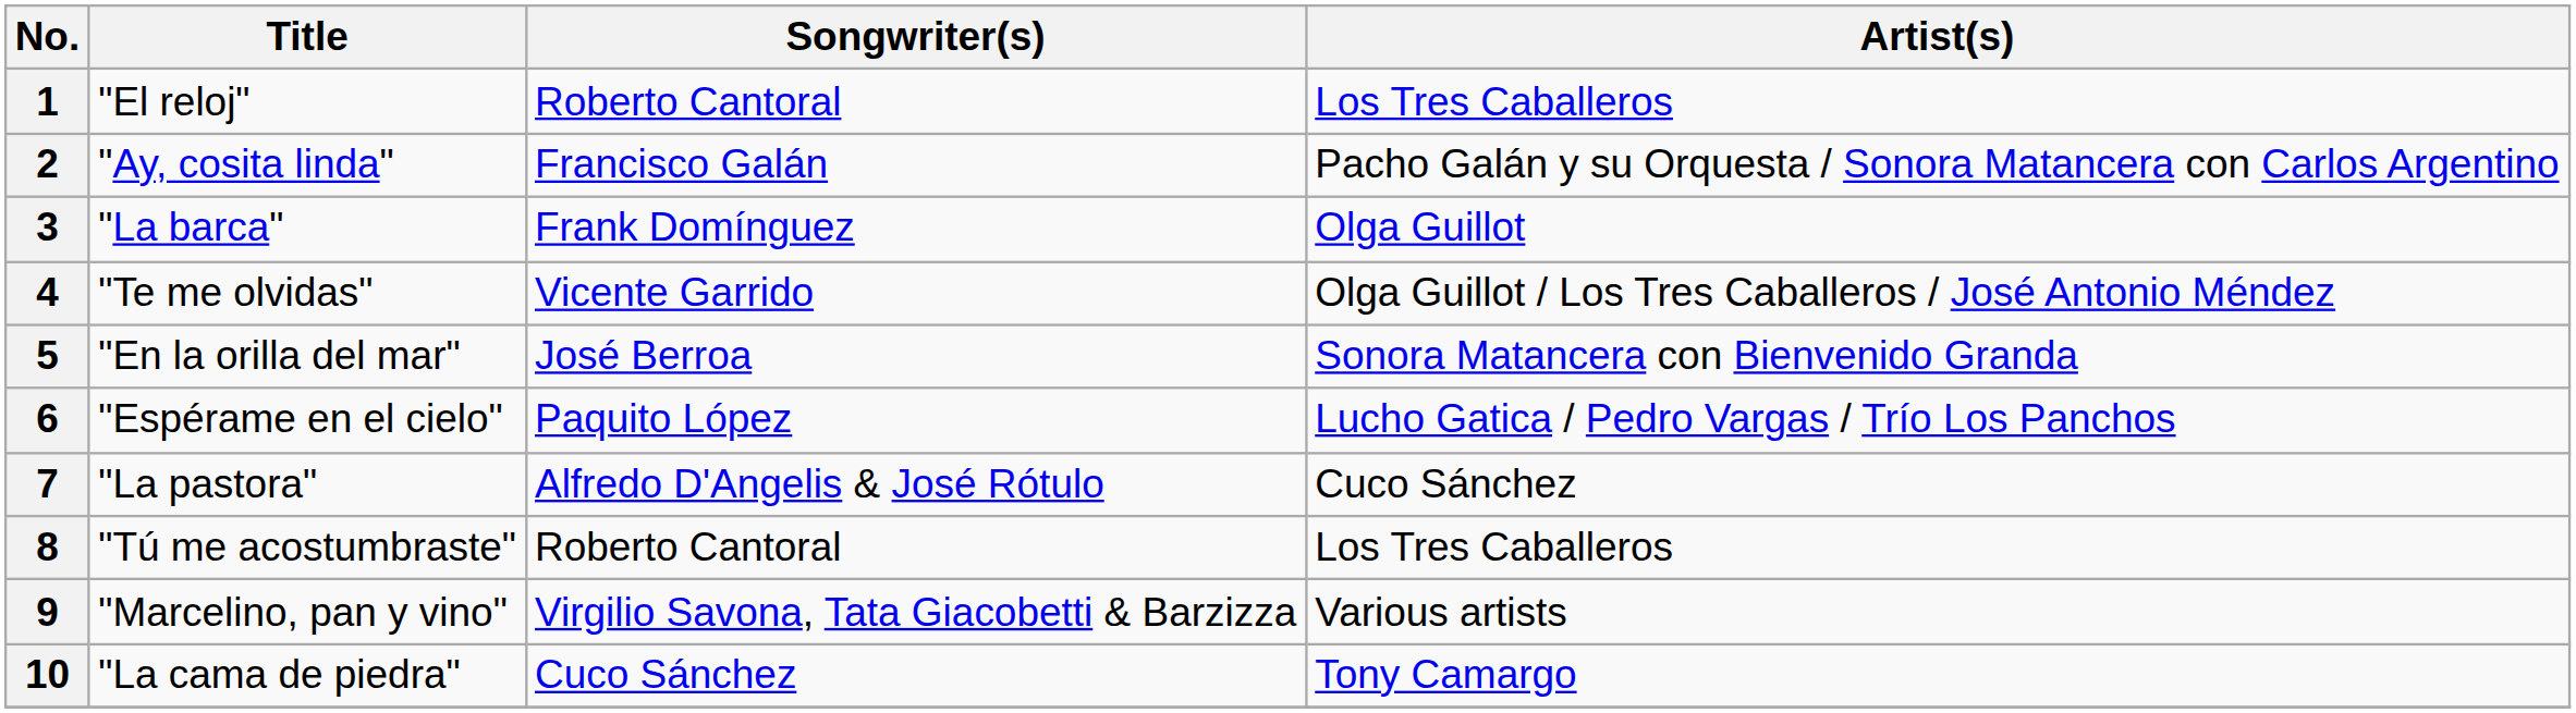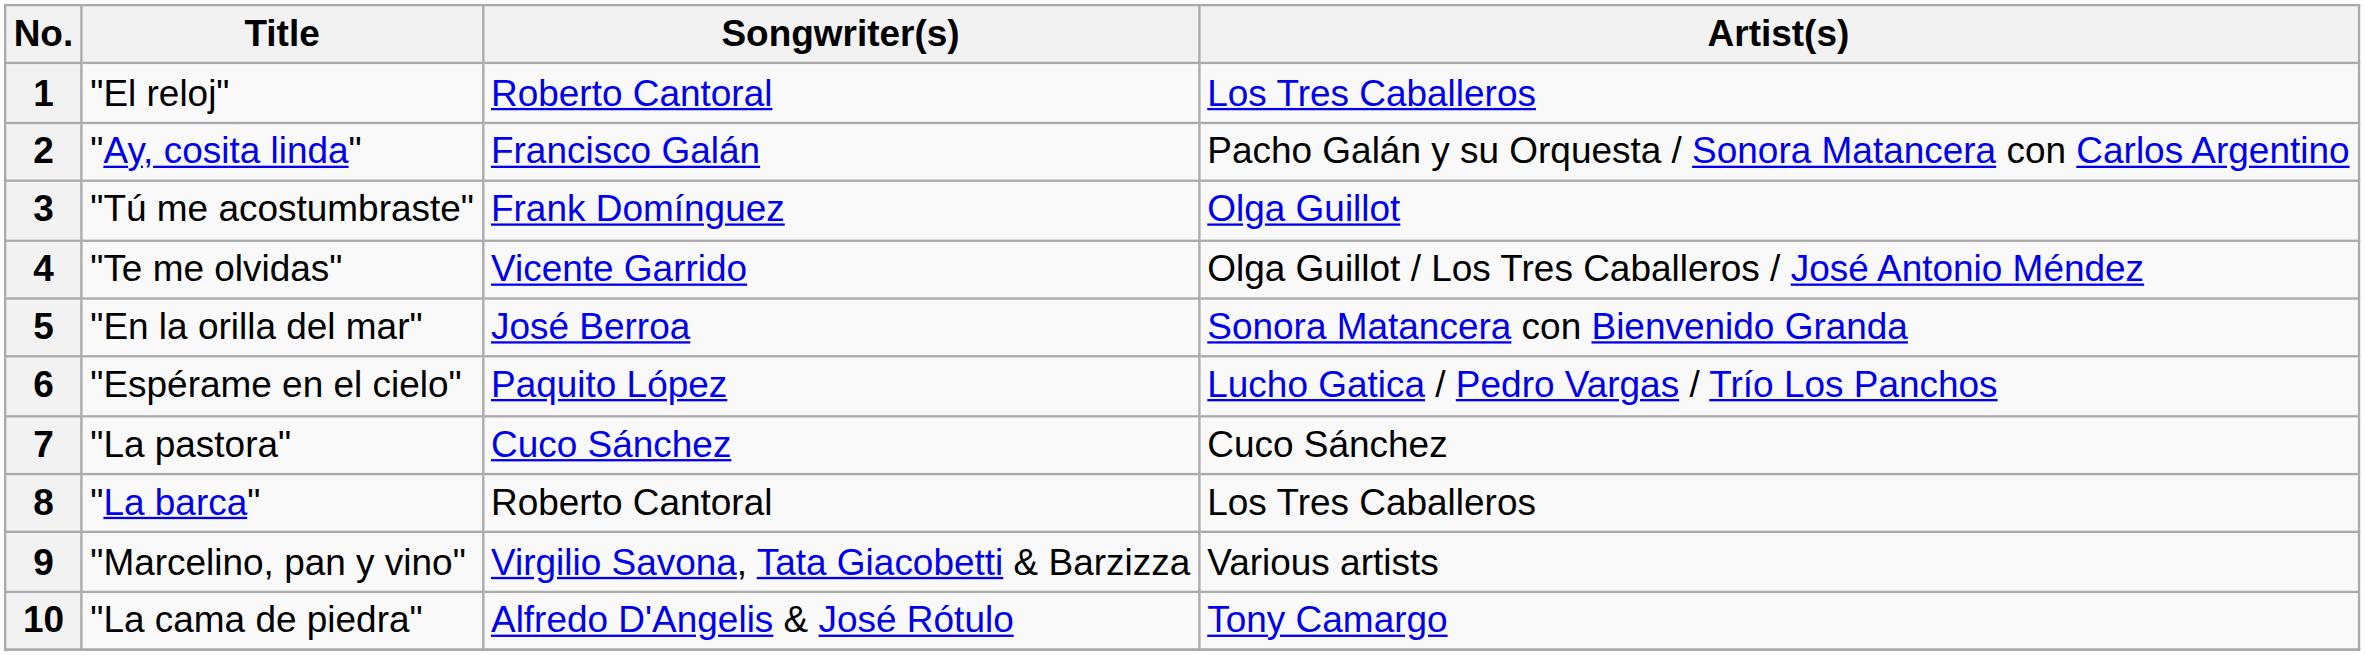 <table class="wikitable sortable" style="text-align: left">
 <tr>
 <th scope="col">No.</th>
 <th scope="col">Title</th>
 <th scope="col">Songwriter(s)</th>
 <th scope="col">Artist(s)</th>
 </tr>
 <tr>
 <th scope="row">1</th>
 <td>"El reloj"</td>
 <td><a href='#'>Roberto Cantoral</a></td>
 <td><a href='#'>Los Tres Caballeros</a></td>
 </tr>
 <tr>
 <th scope="row">2</th>
 <td>"<a href='#'>Ay, cosita linda</a>"</td>
 <td><a href='#'>Francisco Galán</a></td>
 <td>Pacho Galán y su Orquesta / <a href='#'>Sonora Matancera</a> con <a href='#'>Carlos Argentino</a></td>
 </tr>
 <tr>
 <th scope="row">3</th>
-<td>"<a href='#'>La barca</a>"</td>
+<td>"Tú me acostumbraste"</td>
 <td><a href='#'>Frank Domínguez</a></td>
 <td><a href='#'>Olga Guillot</a></td>
 </tr>
 <tr>
 <th scope="row">4</th>
 <td>"Te me olvidas"</td>
 <td><a href='#'>Vicente Garrido</a></td>
 <td>Olga Guillot / Los Tres Caballeros / <a href='#'>José Antonio Méndez</a></td>
 </tr>
 <tr>
 <th scope="row">5</th>
 <td>"En la orilla del mar"</td>
 <td><a href='#'>José Berroa</a></td>
 <td><a href='#'>Sonora Matancera</a> con <a href='#'>Bienvenido Granda</a></td>
 </tr>
 <tr>
 <th scope="row">6</th>
 <td>"Espérame en el cielo"</td>
 <td><a href='#'>Paquito López</a></td>
 <td><a href='#'>Lucho Gatica</a> / <a href='#'>Pedro Vargas</a> / <a href='#'>Trío Los Panchos</a></td>
 </tr>
 <tr>
 <th scope="row">7</th>
 <td>"La pastora"</td>
-<td><a href='#'>Alfredo D'Angelis</a> & <a href='#'>José Rótulo</a></td>
+<td><a href='#'>Cuco Sánchez</a></td>
 <td>Cuco Sánchez</td>
 </tr>
 <tr>
 <th scope="row">8</th>
-<td>"Tú me acostumbraste"</td>
+<td>"<a href='#'>La barca</a>"</td>
 <td>Roberto Cantoral</td>
 <td>Los Tres Caballeros</td>
 </tr>
 <tr>
 <th scope="row">9</th>
 <td>"Marcelino, pan y vino"</td>
 <td><a href='#'>Virgilio Savona</a>, <a href='#'>Tata Giacobetti</a> & Barzizza</td>
 <td>Various artists</td>
 </tr>
 <tr>
 <th scope="row">10</th>
 <td>"La cama de piedra"</td>
-<td><a href='#'>Cuco Sánchez</a></td>
+<td><a href='#'>Alfredo D'Angelis</a> & <a href='#'>José Rótulo</a></td>
 <td><a href='#'>Tony Camargo</a></td>
 </tr>
 <tr>
 </tr>
 </table>
